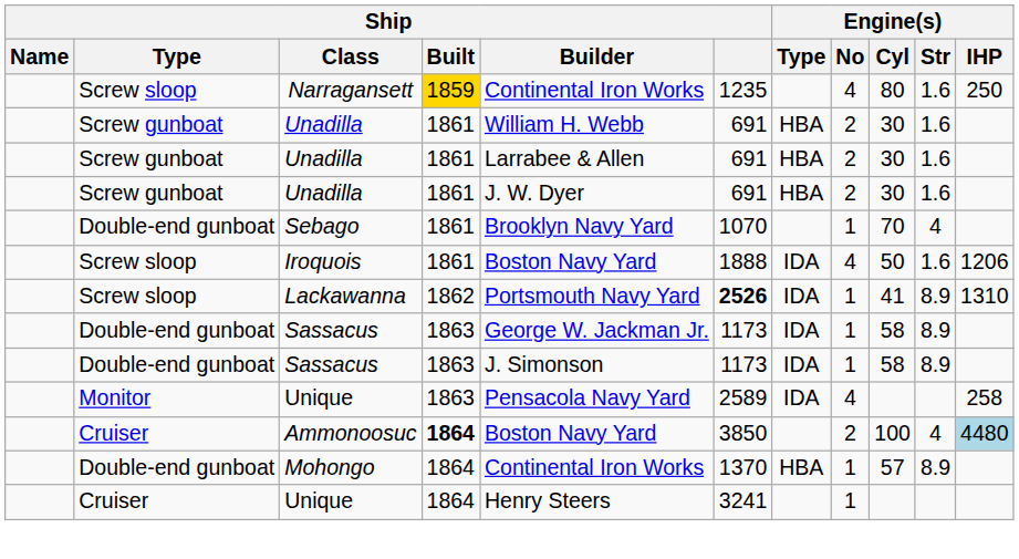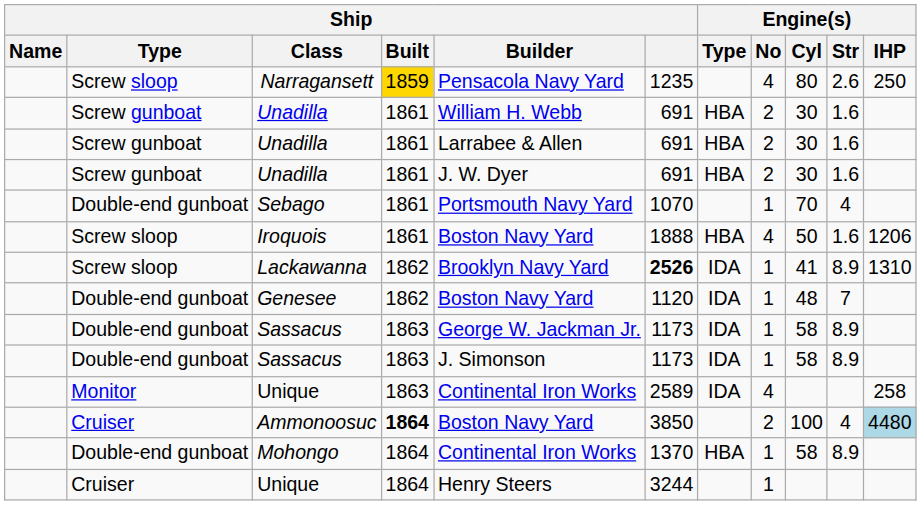 <table class="wikitable" style="text-align: center;">
 <tr>
 <th colspan="6" scope="col">Ship</th>
 <th colspan="5" scope="col">Engine(s)</th>
 </tr>
 <tr>
 <th scope="col">Name</th>
 <th scope="col">Type</th>
 <th scope="col">Class</th>
 <th scope="col">Built</th>
 <th scope="col">Builder</th>
 <th scope="col"></th>
 <th scope="col">Type</th>
 <th scope="col">No</th>
 <th scope="col">Cyl</th>
 <th scope="col">Str</th>
 <th scope="col">IHP</th>
 </tr>
 <tr>
 <td style="text-align: left;"></td>
 <td style="text-align: left;">Screw <a href='#'>sloop</a></td>
 <td><em>Narragansett</em></td>
 <td style="background: gold;">1859</td>
-<td style="text-align: left;"><a href='#'>Continental Iron Works</a></td>
+<td style="text-align: left;"><a href='#'>Pensacola Navy Yard</a></td>
 <td style="text-align: right;">1235</td>
 <td></td>
 <td>4</td>
 <td>80</td>
-<td>1.6</td>
+<td>2.6</td>
 <td>250</td>
 </tr>
 <tr>
 <td style="text-align: left;"></td>
 <td style="text-align: left;">Screw <a href='#'>gunboat</a></td>
 <td style="text-align: left;"><a href='#'><em>Unadilla</em></a></td>
 <td>1861</td>
 <td style="text-align: left;"><a href='#'>William H. Webb</a></td>
 <td style="text-align: right;">691</td>
 <td>HBA</td>
 <td>2</td>
 <td>30</td>
 <td>1.6</td>
 <td></td>
 </tr>
 <tr>
 <td style="text-align: left;"></td>
 <td style="text-align: left;">Screw gunboat</td>
 <td style="text-align: left;"><em>Unadilla</em></td>
 <td>1861</td>
 <td style="text-align: left;">Larrabee & Allen</td>
 <td style="text-align: right;">691</td>
 <td>HBA</td>
 <td>2</td>
 <td>30</td>
 <td>1.6</td>
 <td></td>
 </tr>
 <tr>
 <td style="text-align: left;"></td>
 <td style="text-align: left;">Screw gunboat</td>
 <td style="text-align: left;"><em>Unadilla</em></td>
 <td>1861</td>
 <td style="text-align: left;">J. W. Dyer</td>
 <td style="text-align: right;">691</td>
 <td>HBA</td>
 <td>2</td>
 <td>30</td>
 <td>1.6</td>
 <td></td>
 </tr>
 <tr>
 <td style="text-align: left;"></td>
 <td style="text-align: left;">Double-end gunboat</td>
 <td style="text-align: left;"><em>Sebago</em></td>
 <td>1861</td>
-<td style="text-align: left;"><a href='#'>Brooklyn Navy Yard</a></td>
+<td style="text-align: left;"><a href='#'>Portsmouth Navy Yard</a></td>
 <td style="text-align: right;">1070</td>
 <td></td>
 <td>1</td>
 <td>70</td>
 <td>4</td>
 <td></td>
 </tr>
 <tr>
 <td style="text-align: left;"></td>
 <td style="text-align: left;">Screw sloop</td>
 <td style="text-align: left;"><em>Iroquois</em></td>
 <td>1861</td>
 <td style="text-align: left;"><a href='#'>Boston Navy Yard</a></td>
 <td style="text-align: right;">1888</td>
-<td>IDA</td>
+<td>HBA</td>
 <td>4</td>
 <td>50</td>
 <td>1.6</td>
 <td>1206</td>
 </tr>
 <tr>
 <td style="text-align: left;"></td>
 <td style="text-align: left;">Screw sloop</td>
 <td style="text-align: left;"><em>Lackawanna</em></td>
 <td>1862</td>
-<td style="text-align: left;"><a href='#'>Portsmouth Navy Yard</a></td>
+<td style="text-align: left;"><a href='#'>Brooklyn Navy Yard</a></td>
 <td style="text-align: right;"><strong>2526</strong></td>
 <td>IDA</td>
 <td>1</td>
 <td>41</td>
 <td>8.9</td>
 <td>1310</td>
+</tr>
+<tr>
+<td style="text-align: left;"></td>
+<td style="text-align: left;">Double-end gunboat</td>
+<td style="text-align: left;"><em>Genesee</em></td>
+<td>1862</td>
+<td style="text-align: left;"><a href='#'>Boston Navy Yard</a></td>
+<td style="text-align: right;">1120</td>
+<td>IDA</td>
+<td>1</td>
+<td>48</td>
+<td>7</td>
+<td></td>
 </tr>
 <tr>
 <td style="text-align: left;"></td>
 <td style="text-align: left;">Double-end gunboat</td>
 <td style="text-align: left;"><em>Sassacus</em></td>
 <td>1863</td>
 <td style="text-align: left;"><a href='#'>George W. Jackman Jr.</a></td>
 <td style="text-align: right;">1173</td>
 <td>IDA</td>
 <td>1</td>
 <td>58</td>
 <td>8.9</td>
 <td></td>
 </tr>
 <tr>
 <td style="text-align: left;"></td>
 <td style="text-align: left;">Double-end gunboat</td>
 <td style="text-align: left;"><em>Sassacus</em></td>
 <td>1863</td>
 <td style="text-align: left;">J. Simonson</td>
 <td style="text-align: right;">1173</td>
 <td>IDA</td>
 <td>1</td>
 <td>58</td>
 <td>8.9</td>
 <td></td>
 </tr>
 <tr>
 <td style="text-align: left;"></td>
 <td style="text-align: left;"><a href='#'>Monitor</a></td>
 <td style="text-align: left;">Unique</td>
 <td>1863</td>
-<td style="text-align: left;"><a href='#'>Pensacola Navy Yard</a></td>
+<td style="text-align: left;"><a href='#'>Continental Iron Works</a></td>
 <td style="text-align: right;">2589</td>
 <td>IDA</td>
 <td>4</td>
 <td></td>
 <td></td>
 <td>258</td>
 </tr>
 <tr>
 <td style="text-align: left;"></td>
 <td style="text-align: left;"><a href='#'>Cruiser</a></td>
 <td style="text-align: left;"><em>Ammonoosuc</em></td>
 <td><strong>1864</strong></td>
 <td style="text-align: left;"><a href='#'>Boston Navy Yard</a></td>
 <td style="text-align: right;">3850</td>
 <td></td>
 <td>2</td>
 <td>100</td>
 <td>4</td>
 <td style="background: lightblue;">4480</td>
 </tr>
 <tr>
 <td style="text-align: left;"></td>
 <td style="text-align: left;">Double-end gunboat</td>
 <td style="text-align: left;"><em>Mohongo</em></td>
 <td>1864</td>
 <td style="text-align: left;"><a href='#'>Continental Iron Works</a></td>
 <td style="text-align: right;">1370</td>
 <td>HBA</td>
 <td>1</td>
-<td>57</td>
+<td>58</td>
 <td>8.9</td>
 <td></td>
 </tr>
 <tr>
 <td style="text-align: left;"></td>
 <td style="text-align: left;">Cruiser</td>
 <td style="text-align: left;">Unique</td>
 <td>1864</td>
 <td style="text-align: left;">Henry Steers</td>
-<td style="text-align: right;">3241</td>
+<td style="text-align: right;">3244</td>
 <td></td>
 <td>1</td>
 <td></td>
 <td></td>
 <td></td>
 </tr>
 </table>
